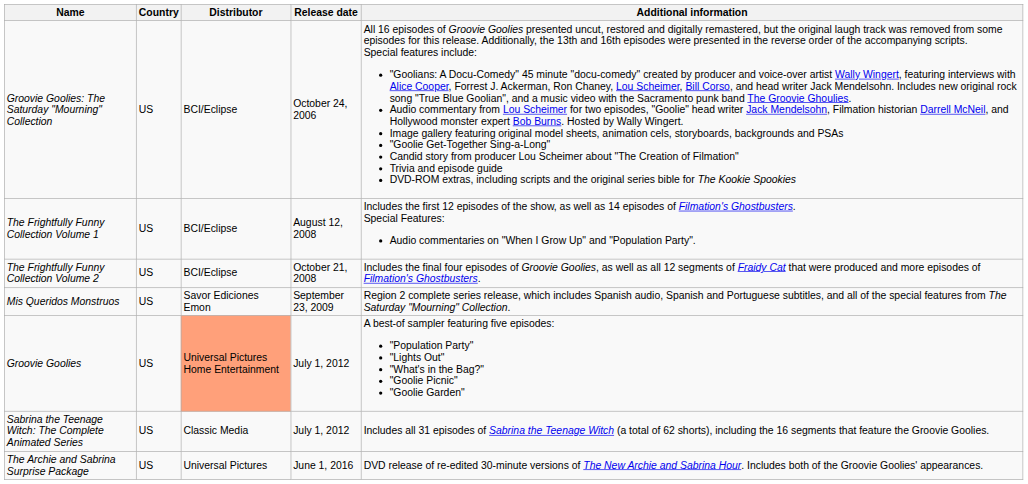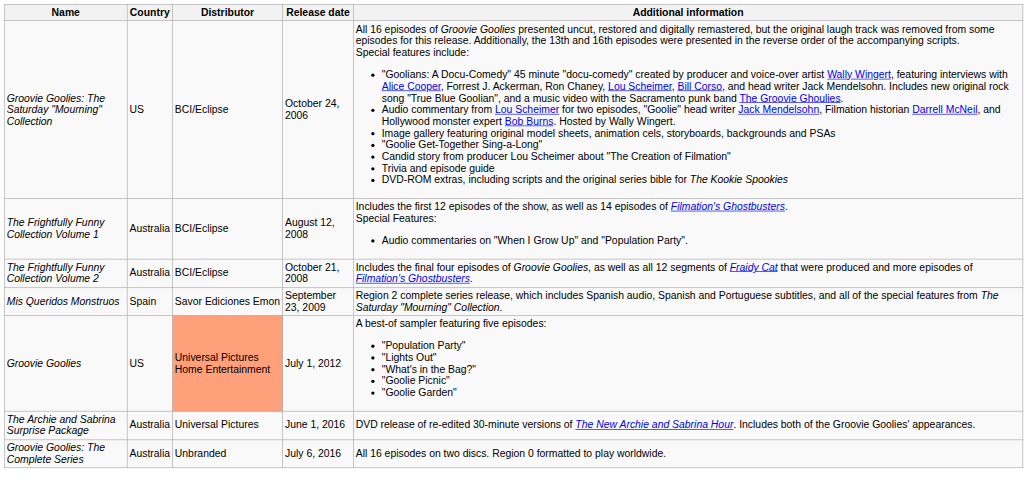 <table class="wikitable">
 <tr>
 <th>Name</th>
 <th>Country</th>
 <th>Distributor</th>
 <th>Release date</th>
 <th>Additional information</th>
 </tr>
 <tr>
 <td><em>Groovie Goolies: The Saturday "Mourning" Collection</em></td>
 <td>US</td>
 <td>BCI/Eclipse</td>
 <td>October 24, 2006</td>
 <td>All 16 episodes of <em>Groovie Goolies</em> presented uncut, restored and digitally remastered, but the original laugh track was removed from some episodes for this release. Additionally, the 13th and 16th episodes were presented in the reverse order of the accompanying scripts.<br>Special features include:<ul><li>"Goolians: A Docu-Comedy" 45 minute "docu-comedy" created by producer and voice-over artist <a href='#'>Wally Wingert</a>, featuring interviews with <a href='#'>Alice Cooper</a>, Forrest J. Ackerman, Ron Chaney, <a href='#'>Lou Scheimer</a>, <a href='#'>Bill Corso</a>, and head writer Jack Mendelsohn. Includes new original rock song "True Blue Goolian", and a music video with the Sacramento punk band <a href='#'>The Groovie Ghoulies</a>.</li><li>Audio commentary from <a href='#'>Lou Scheimer</a> for two episodes, "Goolie" head writer <a href='#'>Jack Mendelsohn</a>, Filmation historian <a href='#'>Darrell McNeil</a>, and Hollywood monster expert <a href='#'>Bob Burns</a>. Hosted by Wally Wingert.</li><li>Image gallery featuring original model sheets, animation cels, storyboards, backgrounds and PSAs</li><li>"Goolie Get-Together Sing-a-Long"</li><li>Candid story from producer Lou Scheimer about "The Creation of Filmation"</li><li>Trivia and episode guide</li><li>DVD-ROM extras, including scripts and the original series bible for <em>The Kookie Spookies</em></li></ul></td>
 </tr>
 <tr>
 <td><em>The Frightfully Funny Collection Volume 1</em></td>
-<td>US</td>
+<td>Australia</td>
 <td>BCI/Eclipse</td>
 <td>August 12, 2008</td>
 <td>Includes the first 12 episodes of the show, as well as 14 episodes of <em><a href='#'>Filmation's Ghostbusters</a></em>.<br>Special Features:<ul><li>Audio commentaries on "When I Grow Up" and "Population Party".</li></ul></td>
 </tr>
 <tr>
 <td><em>The Frightfully Funny Collection Volume 2</em></td>
-<td>US</td>
+<td>Australia</td>
 <td>BCI/Eclipse</td>
 <td>October 21, 2008</td>
 <td>Includes the final four episodes of <em>Groovie Goolies</em>, as well as all 12 segments of <em><a href='#'>Fraidy Cat</a></em> that were produced and more episodes of <em><a href='#'>Filmation's Ghostbusters</a></em>.</td>
 </tr>
 <tr>
 <td><em>Mis Queridos Monstruos</em></td>
-<td>US</td>
+<td>Spain</td>
 <td>Savor Ediciones Emon</td>
 <td>September 23, 2009</td>
 <td>Region 2 complete series release, which includes Spanish audio, Spanish and Portuguese subtitles, and all of the special features from <em>The Saturday "Mourning" Collection</em>.</td>
 </tr>
 <tr>
 <td><em>Groovie Goolies</em></td>
 <td>US</td>
 <td style="background: lightsalmon;">Universal Pictures Home Entertainment</td>
 <td>July 1, 2012</td>
 <td>A best-of sampler featuring five episodes:<br><ul><li>"Population Party"</li><li>"Lights Out"</li><li>"What's in the Bag?"</li><li>"Goolie Picnic"</li><li>"Goolie Garden"</li></ul></td>
 </tr>
 <tr>
-<td><em>Sabrina the Teenage Witch: The Complete Animated Series</em></td>
-<td>US</td>
-<td>Classic Media</td>
-<td>July 1, 2012</td>
-<td>Includes all 31 episodes of <em><a href='#'>Sabrina the Teenage Witch</a></em> (a total of 62 shorts), including the 16 segments that feature the Groovie Goolies.</td>
-</tr>
-<tr>
 <td><em>The Archie and Sabrina Surprise Package</em></td>
-<td>US</td>
+<td>Australia</td>
 <td>Universal Pictures</td>
 <td>June 1, 2016</td>
 <td>DVD release of re-edited 30-minute versions of <em><a href='#'>The New Archie and Sabrina Hour</a></em>. Includes both of the Groovie Goolies' appearances.</td>
 </tr>
+<tr>
+<td><em>Groovie Goolies: The Complete Series</em></td>
+<td>Australia</td>
+<td>Unbranded</td>
+<td>July 6, 2016</td>
+<td>All 16 episodes on two discs. Region 0 formatted to play worldwide.</td>
+</tr>
 </table>
